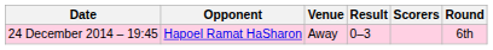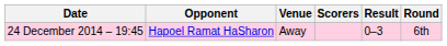 <table class="wikitable">
 <tr>
 <th>Date</th>
 <th>Opponent</th>
 <th>Venue</th>
+<th>Scorers</th>
 <th>Result</th>
-<th>Scorers</th>
 <th>Round</th>
 </tr>
 <tr bgcolor = "#ffd0e3">
 <td>24 December 2014 – 19:45</td>
 <td><a href='#'>Hapoel Ramat HaSharon</a></td>
 <td>Away</td>
+<td></td>
 <td>0–3</td>
-<td></td>
 <td align="center">6th</td>
 </tr>
 </table>
